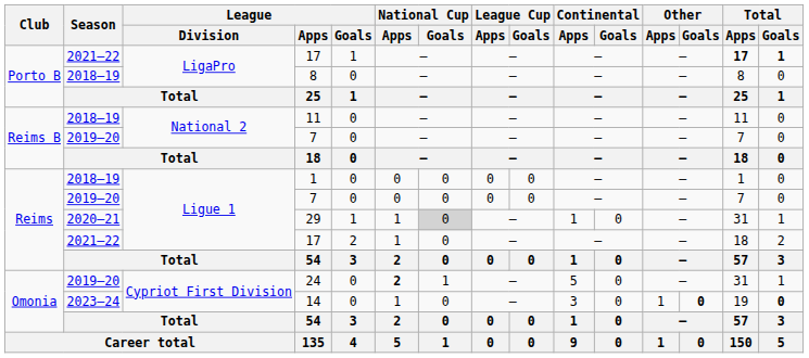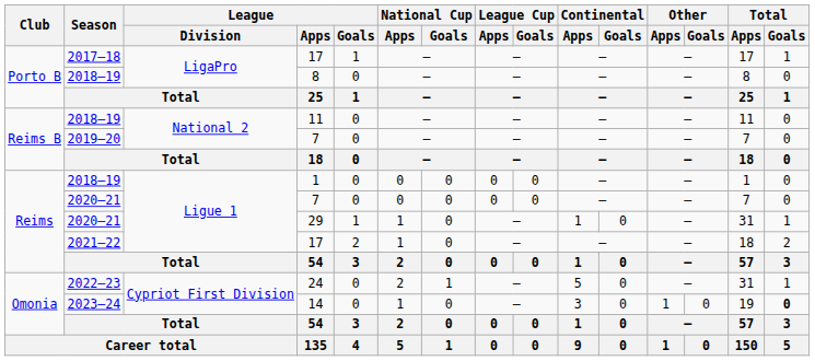 <table class="wikitable" style="text-align:center">
 <tr>
 <th rowspan="2">Club</th>
 <th rowspan="2">Season</th>
 <th colspan="3">League</th>
 <th colspan="2">National Cup</th>
 <th colspan="2">League Cup</th>
 <th colspan="2">Continental</th>
 <th colspan="2">Other</th>
 <th colspan="2">Total</th>
 </tr>
 <tr>
 <th>Division</th>
 <th>Apps</th>
 <th>Goals</th>
 <th>Apps</th>
 <th>Goals</th>
 <th>Apps</th>
 <th>Goals</th>
 <th>Apps</th>
 <th>Goals</th>
 <th>Apps</th>
 <th>Goals</th>
 <th>Apps</th>
 <th>Goals</th>
 </tr>
 <tr>
 <td rowspan="3"><a href='#'>Porto B</a></td>
-<td><a href='#'>2021–22</a></td>
+<td><a href='#'>2017–18</a></td>
 <td rowspan="2"><a href='#'>LigaPro</a></td>
 <td>17</td>
 <td>1</td>
 <td colspan="2">—</td>
 <td colspan="2">—</td>
 <td colspan="2">—</td>
 <td colspan="2">—</td>
-<td><strong>17</strong></td>
-<td><strong>1</strong></td>
+<td>17</td>
+<td>1</td>
 </tr>
 <tr>
 <td><a href='#'>2018–19</a></td>
 <td>8</td>
 <td>0</td>
 <td colspan="2">—</td>
 <td colspan="2">—</td>
 <td colspan="2">—</td>
 <td colspan="2">—</td>
 <td>8</td>
 <td>0</td>
 </tr>
 <tr>
 <th colspan="2">Total</th>
 <th>25</th>
 <th>1</th>
 <th colspan="2">—</th>
 <th colspan="2">—</th>
 <th colspan="2">—</th>
 <th colspan="2">—</th>
 <th>25</th>
 <th>1</th>
 </tr>
 <tr>
 <td rowspan="3"><a href='#'>Reims B</a></td>
 <td><a href='#'>2018–19</a></td>
 <td rowspan="2"><a href='#'>National 2</a></td>
 <td>11</td>
 <td>0</td>
 <td colspan="2">—</td>
 <td colspan="2">—</td>
 <td colspan="2">—</td>
 <td colspan="2">—</td>
 <td>11</td>
 <td>0</td>
 </tr>
 <tr>
 <td><a href='#'>2019–20</a></td>
 <td>7</td>
 <td>0</td>
 <td colspan="2">—</td>
 <td colspan="2">—</td>
 <td colspan="2">—</td>
 <td colspan="2">—</td>
 <td>7</td>
 <td>0</td>
 </tr>
 <tr>
 <th colspan="2">Total</th>
 <th>18</th>
 <th>0</th>
 <th colspan="2">—</th>
 <th colspan="2">—</th>
 <th colspan="2">—</th>
 <th colspan="2">—</th>
 <th>18</th>
 <th>0</th>
 </tr>
 <tr>
 <td rowspan="5"><a href='#'>Reims</a></td>
 <td><a href='#'>2018–19</a></td>
 <td rowspan="4"><a href='#'>Ligue 1</a></td>
 <td>1</td>
 <td>0</td>
 <td>0</td>
 <td>0</td>
 <td>0</td>
 <td>0</td>
 <td colspan="2">—</td>
 <td colspan="2">—</td>
 <td>1</td>
 <td>0</td>
 </tr>
 <tr>
-<td><a href='#'>2019–20</a></td>
+<td><a href='#'>2020–21</a></td>
 <td>7</td>
 <td>0</td>
 <td>0</td>
 <td>0</td>
 <td>0</td>
 <td>0</td>
 <td colspan="2">—</td>
 <td colspan="2">—</td>
 <td>7</td>
 <td>0</td>
 </tr>
 <tr>
 <td><a href='#'>2020–21</a></td>
 <td>29</td>
 <td>1</td>
 <td>1</td>
-<td style="background: lightgrey;">0</td>
+<td>0</td>
 <td colspan="2">—</td>
 <td>1</td>
 <td>0</td>
 <td colspan="2">—</td>
 <td>31</td>
 <td>1</td>
 </tr>
 <tr>
 <td><a href='#'>2021–22</a></td>
 <td>17</td>
 <td>2</td>
 <td>1</td>
 <td>0</td>
 <td colspan="2">—</td>
 <td colspan="2">—</td>
 <td colspan="2">—</td>
 <td>18</td>
 <td>2</td>
 </tr>
 <tr>
 <th colspan="2">Total</th>
 <th>54</th>
 <th>3</th>
 <th>2</th>
 <th>0</th>
 <th>0</th>
 <th>0</th>
 <th>1</th>
 <th>0</th>
 <th colspan="2">—</th>
 <th>57</th>
 <th>3</th>
 </tr>
 <tr>
 <td rowspan="3"><a href='#'>Omonia</a></td>
-<td><a href='#'>2019–20</a></td>
+<td><a href='#'>2022–23</a></td>
 <td rowspan="2"><a href='#'>Cypriot First Division</a></td>
 <td>24</td>
 <td>0</td>
-<td><strong>2</strong></td>
+<td>2</td>
 <td>1</td>
 <td colspan="2">—</td>
 <td>5</td>
 <td>0</td>
 <td colspan="2">—</td>
 <td>31</td>
 <td>1</td>
 </tr>
 <tr>
 <td><a href='#'>2023–24</a></td>
 <td>14</td>
 <td>0</td>
 <td>1</td>
 <td>0</td>
 <td colspan="2">—</td>
 <td>3</td>
 <td>0</td>
 <td>1</td>
-<td><strong>0</strong></td>
+<td>0</td>
 <td>19</td>
 <td><strong>0</strong></td>
 </tr>
 <tr>
 <th colspan="2">Total</th>
 <th>54</th>
 <th>3</th>
 <th>2</th>
 <th>0</th>
 <th>0</th>
 <th>0</th>
 <th>1</th>
 <th>0</th>
 <th colspan="2">—</th>
 <th>57</th>
 <th>3</th>
 </tr>
 <tr>
 <th colspan="3">Career total</th>
 <th>135</th>
 <th>4</th>
 <th>5</th>
 <th>1</th>
 <th>0</th>
 <th>0</th>
 <th>9</th>
 <th>0</th>
 <th>1</th>
 <th>0</th>
 <th>150</th>
 <th>5</th>
 </tr>
 </table>
